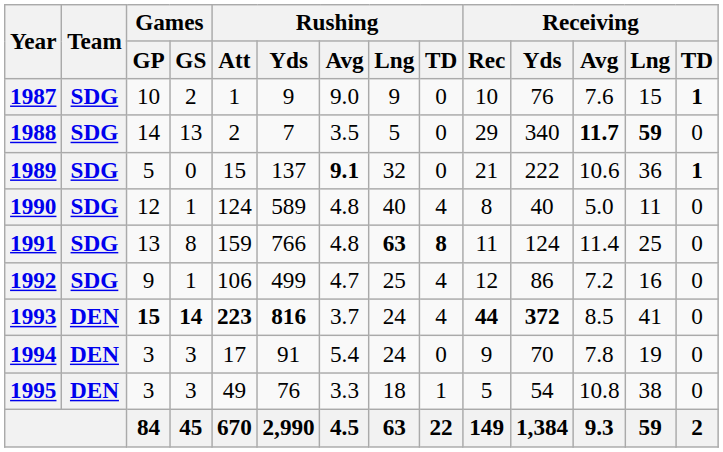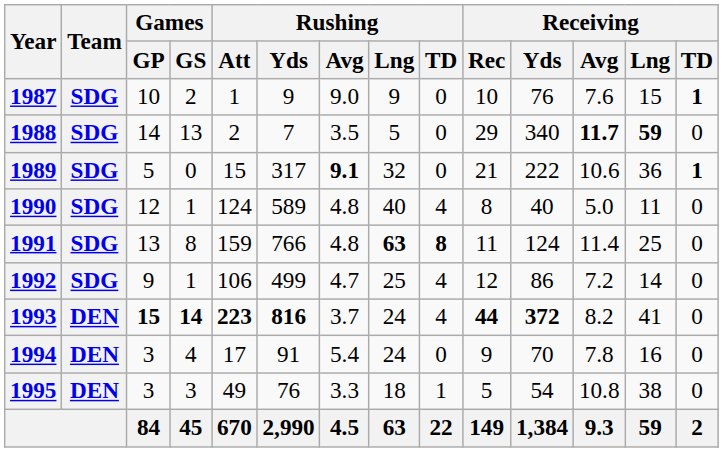 <table class="wikitable" style="text-align:center;">
 <tr>
 <th rowspan="2">Year</th>
 <th rowspan="2">Team</th>
 <th colspan="2">Games</th>
 <th colspan="5">Rushing</th>
 <th colspan="5">Receiving</th>
 </tr>
 <tr>
 <th>GP</th>
 <th>GS</th>
 <th>Att</th>
 <th>Yds</th>
 <th>Avg</th>
 <th>Lng</th>
 <th>TD</th>
 <th>Rec</th>
 <th>Yds</th>
 <th>Avg</th>
 <th>Lng</th>
 <th>TD</th>
 </tr>
 <tr>
 <th><a href='#'>1987</a></th>
 <th><a href='#'>SDG</a></th>
 <td>10</td>
 <td>2</td>
 <td>1</td>
 <td>9</td>
 <td>9.0</td>
 <td>9</td>
 <td>0</td>
 <td>10</td>
 <td>76</td>
 <td>7.6</td>
 <td>15</td>
 <td><strong>1</strong></td>
 </tr>
 <tr>
 <th><a href='#'>1988</a></th>
 <th><a href='#'>SDG</a></th>
 <td>14</td>
 <td>13</td>
 <td>2</td>
 <td>7</td>
 <td>3.5</td>
 <td>5</td>
 <td>0</td>
 <td>29</td>
 <td>340</td>
 <td><strong>11.7</strong></td>
 <td><strong>59</strong></td>
 <td>0</td>
 </tr>
 <tr>
 <th><a href='#'>1989</a></th>
 <th><a href='#'>SDG</a></th>
 <td>5</td>
 <td>0</td>
 <td>15</td>
-<td>137</td>
+<td>317</td>
 <td><strong>9.1</strong></td>
 <td>32</td>
 <td>0</td>
 <td>21</td>
 <td>222</td>
 <td>10.6</td>
 <td>36</td>
 <td><strong>1</strong></td>
 </tr>
 <tr>
 <th><a href='#'>1990</a></th>
 <th><a href='#'>SDG</a></th>
 <td>12</td>
 <td>1</td>
 <td>124</td>
 <td>589</td>
 <td>4.8</td>
 <td>40</td>
 <td>4</td>
 <td>8</td>
 <td>40</td>
 <td>5.0</td>
 <td>11</td>
 <td>0</td>
 </tr>
 <tr>
 <th><a href='#'>1991</a></th>
 <th><a href='#'>SDG</a></th>
 <td>13</td>
 <td>8</td>
 <td>159</td>
 <td>766</td>
 <td>4.8</td>
 <td><strong>63</strong></td>
 <td><strong>8</strong></td>
 <td>11</td>
 <td>124</td>
 <td>11.4</td>
 <td>25</td>
 <td>0</td>
 </tr>
 <tr>
 <th><a href='#'>1992</a></th>
 <th><a href='#'>SDG</a></th>
 <td>9</td>
 <td>1</td>
 <td>106</td>
 <td>499</td>
 <td>4.7</td>
 <td>25</td>
 <td>4</td>
 <td>12</td>
 <td>86</td>
 <td>7.2</td>
-<td>16</td>
+<td>14</td>
 <td>0</td>
 </tr>
 <tr>
 <th><a href='#'>1993</a></th>
 <th><a href='#'>DEN</a></th>
 <td><strong>15</strong></td>
 <td><strong>14</strong></td>
 <td><strong>223</strong></td>
 <td><strong>816</strong></td>
 <td>3.7</td>
 <td>24</td>
 <td>4</td>
 <td><strong>44</strong></td>
 <td><strong>372</strong></td>
-<td>8.5</td>
+<td>8.2</td>
 <td>41</td>
 <td>0</td>
 </tr>
 <tr>
 <th><a href='#'>1994</a></th>
 <th><a href='#'>DEN</a></th>
 <td>3</td>
-<td>3</td>
+<td>4</td>
 <td>17</td>
 <td>91</td>
 <td>5.4</td>
 <td>24</td>
 <td>0</td>
 <td>9</td>
 <td>70</td>
 <td>7.8</td>
-<td>19</td>
+<td>16</td>
 <td>0</td>
 </tr>
 <tr>
 <th><a href='#'>1995</a></th>
 <th><a href='#'>DEN</a></th>
 <td>3</td>
 <td>3</td>
 <td>49</td>
 <td>76</td>
 <td>3.3</td>
 <td>18</td>
 <td>1</td>
 <td>5</td>
 <td>54</td>
 <td>10.8</td>
 <td>38</td>
 <td>0</td>
 </tr>
 <tr>
 <th colspan="2"></th>
 <th>84</th>
 <th>45</th>
 <th>670</th>
 <th>2,990</th>
 <th>4.5</th>
 <th>63</th>
 <th>22</th>
 <th>149</th>
 <th>1,384</th>
 <th>9.3</th>
 <th>59</th>
 <th>2</th>
 </tr>
 </table>
